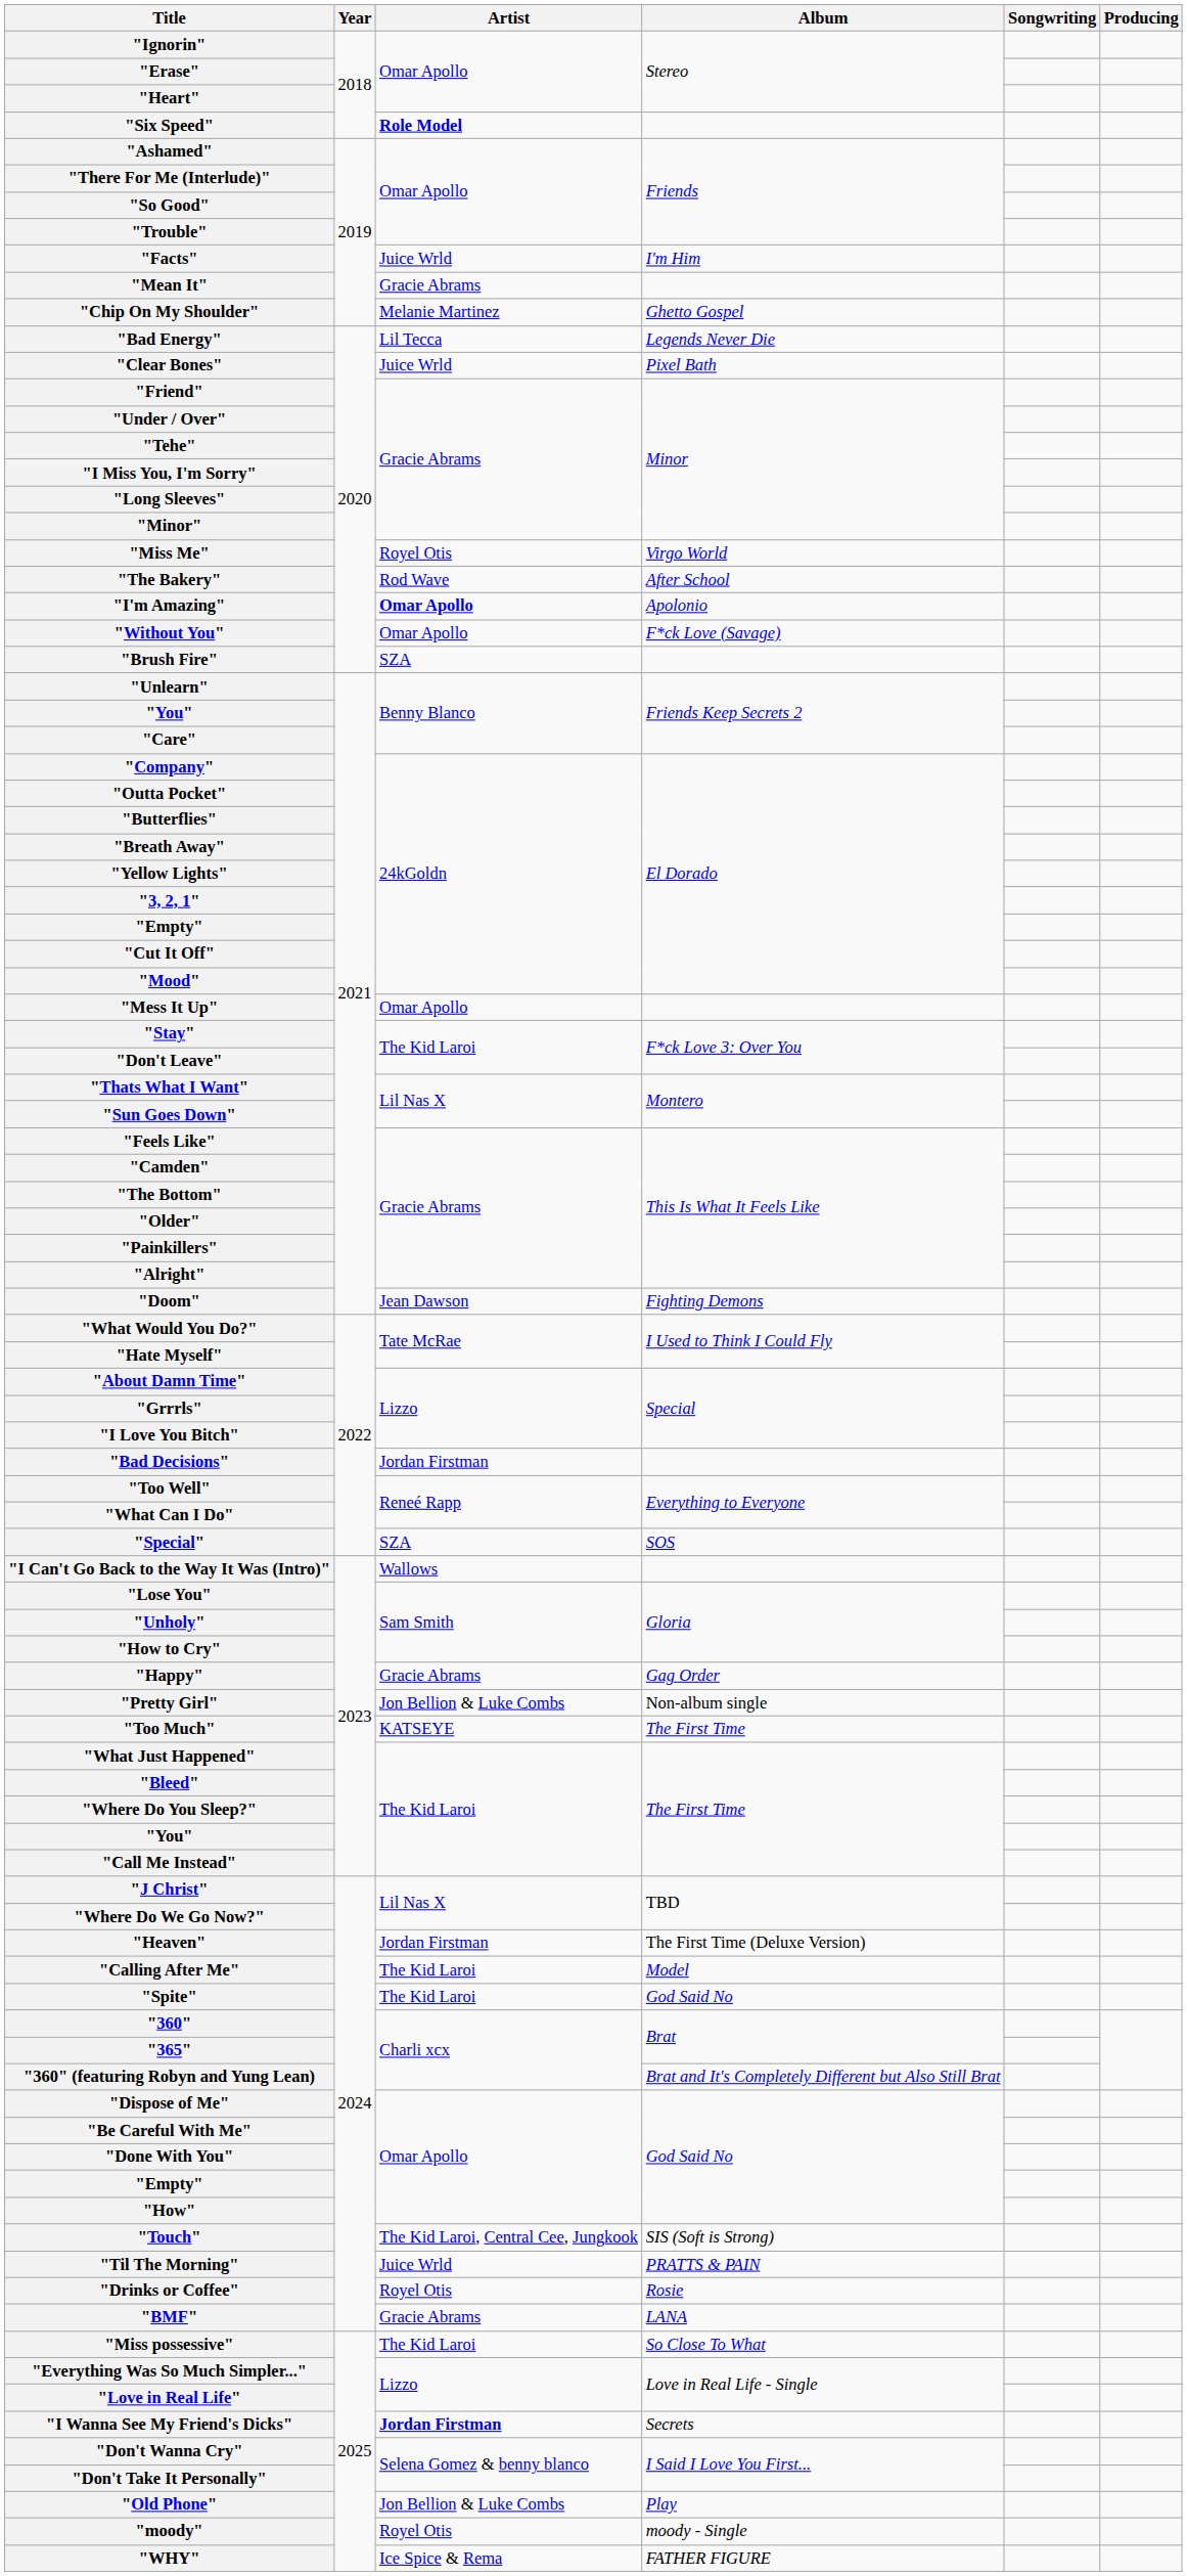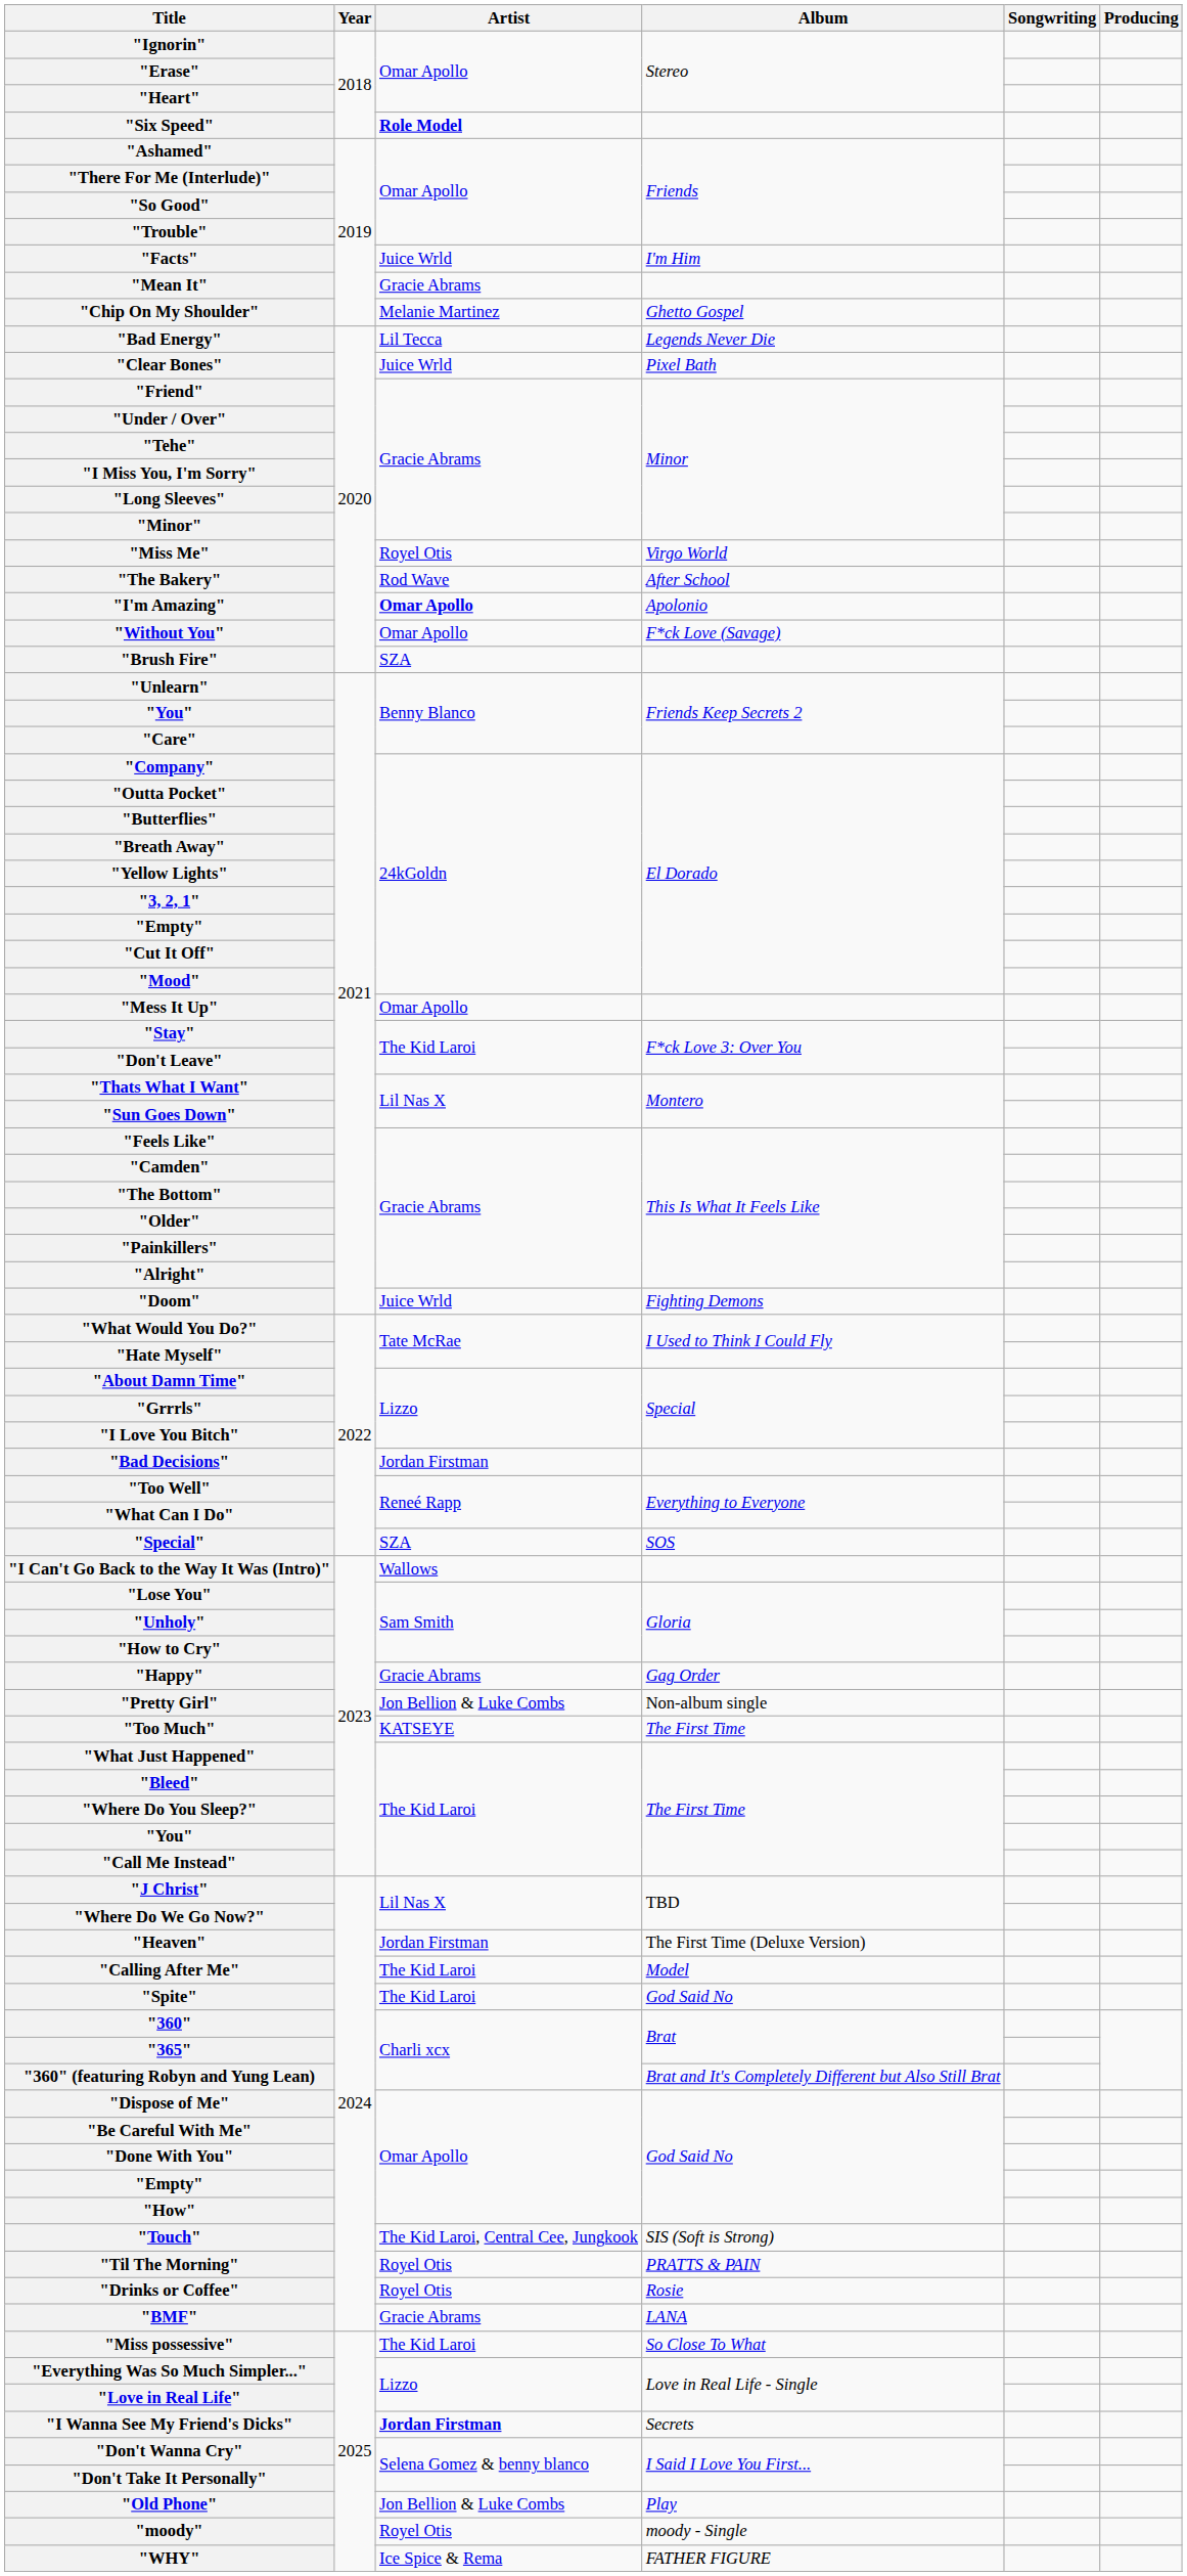 <table class="wikitable sortable plainrowheaders">
 <tr>
 <th scope="col">Title</th>
 <th scope="col">Year</th>
 <th scope="col">Artist</th>
 <th scope="col">Album</th>
 <th scope="col">Songwriting</th>
 <th scope="col">Producing</th>
 </tr>
 <tr>
 <th scope="row">"Ignorin"</th>
 <td rowspan="4">2018</td>
 <td rowspan="3"><a href='#'>Omar Apollo</a></td>
 <td rowspan="3"><em>Stereo</em></td>
 <td></td>
 <td></td>
 </tr>
 <tr>
 <th scope="row">"Erase"</th>
 <td></td>
 <td></td>
 </tr>
 <tr>
 <th scope="row">"Heart"</th>
 <td></td>
 <td></td>
 </tr>
 <tr>
 <th scope="row">"Six Speed"</th>
 <td><strong><a href='#'>Role Model</a></strong></td>
 <td></td>
 <td></td>
 <td></td>
 </tr>
 <tr>
 <th scope="row">"Ashamed"</th>
 <td rowspan="7">2019</td>
 <td rowspan="4"><a href='#'>Omar Apollo</a></td>
 <td rowspan="4"><em><a href='#'>Friends</a></em></td>
 <td></td>
 <td></td>
 </tr>
 <tr>
 <th scope="row">"There For Me (Interlude)"</th>
 <td></td>
 <td></td>
 </tr>
 <tr>
 <th scope="row">"So Good"</th>
 <td></td>
 <td></td>
 </tr>
 <tr>
 <th scope="row">"Trouble"</th>
 <td></td>
 <td></td>
 </tr>
 <tr>
 <th scope="row">"Facts"</th>
 <td><a href='#'>Juice Wrld</a></td>
 <td><em><a href='#'>I'm Him</a></em></td>
 <td></td>
 <td></td>
 </tr>
 <tr>
 <th scope="row">"Mean It"</th>
 <td><a href='#'>Gracie Abrams</a></td>
 <td></td>
 <td></td>
 <td></td>
 </tr>
 <tr>
 <th scope="row">"Chip On My Shoulder"</th>
 <td><a href='#'>Melanie Martinez</a></td>
 <td><em><a href='#'>Ghetto Gospel</a></em></td>
 <td></td>
 <td></td>
 </tr>
 <tr>
 <th scope="row">"Bad Energy"</th>
 <td rowspan="13">2020</td>
 <td><a href='#'>Lil Tecca</a></td>
 <td><em><a href='#'>Legends Never Die</a></em></td>
 <td></td>
 <td></td>
 </tr>
 <tr>
 <th scope="row">"Clear Bones"</th>
 <td><a href='#'>Juice Wrld</a></td>
 <td><em><a href='#'>Pixel Bath</a></em></td>
 <td></td>
 <td></td>
 </tr>
 <tr>
 <th scope="row">"Friend"</th>
 <td rowspan="6"><a href='#'>Gracie Abrams</a></td>
 <td rowspan="6"><em><a href='#'>Minor</a></em></td>
 <td></td>
 <td></td>
 </tr>
 <tr>
 <th scope="row">"Under / Over"</th>
 <td></td>
 <td></td>
 </tr>
 <tr>
 <th scope="row">"Tehe"</th>
 <td></td>
 <td></td>
 </tr>
 <tr>
 <th scope="row">"I Miss You, I'm Sorry"</th>
 <td></td>
 <td></td>
 </tr>
 <tr>
 <th scope="row">"Long Sleeves"</th>
 <td></td>
 <td></td>
 </tr>
 <tr>
 <th scope="row">"Minor"</th>
 <td></td>
 <td></td>
 </tr>
 <tr>
 <th scope="row">"Miss Me"</th>
 <td><a href='#'>Royel Otis</a></td>
 <td><em><a href='#'>Virgo World</a></em></td>
 <td></td>
 <td></td>
 </tr>
 <tr>
 <th scope="row">"The Bakery"</th>
 <td><a href='#'>Rod Wave</a></td>
 <td><em><a href='#'>After School</a></em></td>
 <td></td>
 <td></td>
 </tr>
 <tr>
 <th scope="row">"I'm Amazing"</th>
 <td><strong><a href='#'>Omar Apollo</a></strong></td>
 <td><em><a href='#'>Apolonio</a></em></td>
 <td></td>
 <td></td>
 </tr>
 <tr>
 <th scope="row">"<a href='#'>Without You</a>"</th>
 <td><a href='#'>Omar Apollo</a></td>
 <td><em><a href='#'>F*ck Love (Savage)</a></em></td>
 <td></td>
 <td></td>
 </tr>
 <tr>
 <th scope="row">"Brush Fire"</th>
 <td><a href='#'>SZA</a></td>
 <td></td>
 <td></td>
 <td></td>
 </tr>
 <tr>
 <th scope="row">"Unlearn"<br></th>
 <td rowspan="24">2021</td>
 <td rowspan="3"><a href='#'>Benny Blanco</a></td>
 <td rowspan="3"><em><a href='#'>Friends Keep Secrets 2</a></em></td>
 <td></td>
 <td></td>
 </tr>
 <tr>
 <th scope="row">"<a href='#'>You</a>"<br></th>
 <td></td>
 <td></td>
 </tr>
 <tr>
 <th scope="row">"Care"<br></th>
 <td></td>
 <td></td>
 </tr>
 <tr>
 <th scope="row">"<a href='#'>Company</a>"<br></th>
 <td rowspan="9"><a href='#'>24kGoldn</a></td>
 <td rowspan="9"><em><a href='#'>El Dorado</a></em></td>
 <td></td>
 <td></td>
 </tr>
 <tr>
 <th scope="row">"Outta Pocket"</th>
 <td></td>
 <td></td>
 </tr>
 <tr>
 <th scope="row">"Butterflies"</th>
 <td></td>
 <td></td>
 </tr>
 <tr>
 <th scope="row">"Breath Away"</th>
 <td></td>
 <td></td>
 </tr>
 <tr>
 <th scope="row">"Yellow Lights"</th>
 <td></td>
 <td></td>
 </tr>
 <tr>
 <th scope="row">"<a href='#'>3, 2, 1</a>"</th>
 <td></td>
 <td></td>
 </tr>
 <tr>
 <th scope="row">"Empty"<br></th>
 <td></td>
 <td></td>
 </tr>
 <tr>
 <th scope="row">"Cut It Off"</th>
 <td></td>
 <td></td>
 </tr>
 <tr>
 <th scope="row">"<a href='#'>Mood</a>"<br></th>
 <td></td>
 <td></td>
 </tr>
 <tr>
 <th scope="row">"Mess It Up"</th>
 <td><a href='#'>Omar Apollo</a></td>
 <td></td>
 <td></td>
 <td></td>
 </tr>
 <tr>
 <th scope="row">"<a href='#'>Stay</a>"<br></th>
 <td rowspan="2"><a href='#'>The Kid Laroi</a></td>
 <td rowspan="2"><em><a href='#'>F*ck Love 3: Over You</a></em></td>
 <td></td>
 <td></td>
 </tr>
 <tr>
 <th scope="row">"Don't Leave"<br></th>
 <td></td>
 <td></td>
 </tr>
 <tr>
 <th scope="row">"<a href='#'>Thats What I Want</a>"</th>
 <td rowspan="2"><a href='#'>Lil Nas X</a></td>
 <td rowspan="2"><em><a href='#'>Montero</a></em></td>
 <td></td>
 <td></td>
 </tr>
 <tr>
 <th scope="row">"<a href='#'>Sun Goes Down</a>"</th>
 <td></td>
 <td></td>
 </tr>
 <tr>
 <th scope="row">"Feels Like"</th>
 <td rowspan="6"><a href='#'>Gracie Abrams</a></td>
 <td rowspan="6"><em><a href='#'>This Is What It Feels Like</a></em></td>
 <td></td>
 <td></td>
 </tr>
 <tr>
 <th scope="row">"Camden"</th>
 <td></td>
 <td></td>
 </tr>
 <tr>
 <th scope="row">"The Bottom"</th>
 <td></td>
 <td></td>
 </tr>
 <tr>
 <th scope="row">"Older"</th>
 <td></td>
 <td></td>
 </tr>
 <tr>
 <th scope="row">"Painkillers"</th>
 <td></td>
 <td></td>
 </tr>
 <tr>
 <th scope="row">"Alright"</th>
 <td></td>
 <td></td>
 </tr>
 <tr>
 <th scope="row">"Doom"</th>
-<td><a href='#'>Jean Dawson</a></td>
+<td><a href='#'>Juice Wrld</a></td>
 <td><em><a href='#'>Fighting Demons</a></em></td>
 <td></td>
 <td></td>
 </tr>
 <tr>
 <th scope="row">"What Would You Do?"</th>
 <td rowspan="9">2022</td>
 <td rowspan="2"><a href='#'>Tate McRae</a></td>
 <td rowspan="2"><em><a href='#'>I Used to Think I Could Fly</a></em></td>
 <td></td>
 <td></td>
 </tr>
 <tr>
 <th scope="row">"Hate Myself"</th>
 <td></td>
 <td></td>
 </tr>
 <tr>
 <th scope="row">"<a href='#'>About Damn Time</a>"</th>
 <td rowspan="3"><a href='#'>Lizzo</a></td>
 <td rowspan="3"><em><a href='#'>Special</a></em></td>
 <td></td>
 <td></td>
 </tr>
 <tr>
 <th scope="row">"Grrrls"</th>
 <td></td>
 <td></td>
 </tr>
 <tr>
 <th scope="row">"I Love You Bitch"</th>
 <td></td>
 <td></td>
 </tr>
 <tr>
 <th scope="row">"<a href='#'>Bad Decisions</a>"</th>
 <td><a href='#'>Jordan Firstman</a></td>
 <td></td>
 <td></td>
 <td></td>
 </tr>
 <tr>
 <th scope="row">"Too Well"</th>
 <td rowspan="2"><a href='#'>Reneé Rapp</a></td>
 <td rowspan="2"><em><a href='#'>Everything to Everyone</a></em></td>
 <td></td>
 <td></td>
 </tr>
 <tr>
 <th scope="row">"What Can I Do"</th>
 <td></td>
 <td></td>
 </tr>
 <tr>
 <th scope="row">"<a href='#'>Special</a>"</th>
 <td><a href='#'>SZA</a></td>
 <td><em><a href='#'>SOS</a></em></td>
 <td></td>
 <td></td>
 </tr>
 <tr>
 <th scope="row">"I Can't Go Back to the Way It Was (Intro)"</th>
 <td rowspan="12">2023</td>
 <td><a href='#'>Wallows</a></td>
 <td><em> </em></td>
 <td></td>
 <td></td>
 </tr>
 <tr>
 <th scope="row">"Lose You"</th>
 <td rowspan="3"><a href='#'>Sam Smith</a></td>
 <td rowspan="3"><em><a href='#'>Gloria</a></em></td>
 <td></td>
 <td></td>
 </tr>
 <tr>
 <th scope="row">"<a href='#'>Unholy</a>"<br></th>
 <td></td>
 <td></td>
 </tr>
 <tr>
 <th scope="row">"How to Cry"</th>
 <td></td>
 <td></td>
 </tr>
 <tr>
 <th scope="row">"Happy"</th>
 <td><a href='#'>Gracie Abrams</a></td>
 <td><em><a href='#'>Gag Order</a></em></td>
 <td></td>
 <td></td>
 </tr>
 <tr>
 <th scope="row">"Pretty Girl"</th>
 <td><a href='#'>Jon Bellion</a> & <a href='#'>Luke Combs</a></td>
 <td>Non-album single</td>
 <td></td>
 <td></td>
 </tr>
 <tr>
 <th scope="row">"Too Much"</th>
 <td><a href='#'>KATSEYE</a></td>
 <td><em><a href='#'>The First Time</a></em></td>
 <td></td>
 <td></td>
 </tr>
 <tr>
 <th scope="row">"What Just Happened"</th>
 <td rowspan="5"><a href='#'>The Kid Laroi</a></td>
 <td rowspan="5"><em><a href='#'>The First Time</a></em></td>
 <td></td>
 <td></td>
 </tr>
 <tr>
 <th scope="row">"<a href='#'>Bleed</a>"</th>
 <td></td>
 <td></td>
 </tr>
 <tr>
 <th scope="row">"Where Do You Sleep?"</th>
 <td></td>
 <td></td>
 </tr>
 <tr>
 <th scope="row">"You"</th>
 <td></td>
 <td></td>
 </tr>
 <tr>
 <th scope="row">"Call Me Instead"<br></th>
 <td></td>
 <td></td>
 </tr>
 <tr>
 <th scope="row">"<a href='#'>J Christ</a>"</th>
 <td rowspan="17">2024</td>
 <td rowspan="2"><a href='#'>Lil Nas X</a></td>
 <td rowspan="2">TBD</td>
 <td></td>
 <td></td>
 </tr>
 <tr>
 <th scope="row">"Where Do We Go Now?"</th>
 <td></td>
 <td></td>
 </tr>
 <tr>
 <th scope="row">"Heaven"</th>
 <td><a href='#'>Jordan Firstman</a></td>
 <td>The First Time (Deluxe Version)</td>
 <td></td>
 <td></td>
 </tr>
 <tr>
 <th scope="row">"Calling After Me"</th>
 <td><a href='#'>The Kid Laroi</a></td>
 <td><em><a href='#'>Model</a></em></td>
 <td></td>
 <td></td>
 </tr>
 <tr>
 <th scope="row">"Spite"</th>
 <td><a href='#'>The Kid Laroi</a></td>
 <td><em><a href='#'>God Said No</a></em></td>
 <td></td>
 <td></td>
 </tr>
 <tr>
 <th scope="row">"<a href='#'>360</a>"</th>
 <td rowspan="3"><a href='#'>Charli xcx</a></td>
 <td rowspan="2"><em><a href='#'>Brat</a></em></td>
 <td></td>
 </tr>
 <tr>
 <th scope="row">"<a href='#'>365</a>"</th>
 <td></td>
 </tr>
 <tr>
 <th scope="row">"360" (featuring Robyn and Yung Lean)</th>
 <td><em><a href='#'>Brat and It's Completely Different but Also Still Brat</a></em></td>
 <td></td>
 </tr>
 <tr>
 <th scope="row">"Dispose of Me"</th>
 <td rowspan="5"><a href='#'>Omar Apollo</a></td>
 <td rowspan="5"><em><a href='#'>God Said No</a></em></td>
 <td></td>
 <td></td>
 </tr>
 <tr>
 <th scope="row">"Be Careful With Me"</th>
 <td></td>
 <td></td>
 </tr>
 <tr>
 <th scope="row">"Done With You"</th>
 <td></td>
 <td></td>
 </tr>
 <tr>
 <th scope="row">"Empty"</th>
 <td></td>
 <td></td>
 </tr>
 <tr>
 <th scope="row">"How"</th>
 <td></td>
 <td></td>
 </tr>
 <tr>
 <th scope="row">"<a href='#'>Touch</a>"</th>
 <td><a href='#'>The Kid Laroi</a>, <a href='#'>Central Cee</a>, <a href='#'>Jungkook</a></td>
 <td><em>SIS (Soft is Strong)</em></td>
 <td></td>
 <td></td>
 </tr>
 <tr>
 <th scope="row">"Til The Morning"</th>
-<td><a href='#'>Juice Wrld</a></td>
+<td><a href='#'>Royel Otis</a></td>
 <td><em><a href='#'>PRATTS & PAIN</a></em></td>
 <td></td>
 <td></td>
 </tr>
 <tr>
 <th scope="row">"Drinks or Coffee"</th>
 <td><a href='#'>Royel Otis</a></td>
 <td><em><a href='#'>Rosie</a></em></td>
 <td></td>
 <td></td>
 </tr>
 <tr>
 <th scope="row">"<a href='#'>BMF</a>"</th>
 <td><a href='#'>Gracie Abrams</a></td>
 <td><em><a href='#'>LANA</a></em></td>
 <td></td>
 <td></td>
 </tr>
 <tr>
 <th scope="row">"Miss possessive"</th>
 <td rowspan="10">2025</td>
 <td><a href='#'>The Kid Laroi</a></td>
 <td><em><a href='#'>So Close To What</a></em></td>
 <td></td>
 <td></td>
 </tr>
 <tr>
 <th scope="row">"Everything Was So Much Simpler..."</th>
 <td rowspan="2"><a href='#'>Lizzo</a></td>
 <td rowspan="2"><em>Love in Real Life - Single</em></td>
 <td></td>
 <td></td>
 </tr>
 <tr>
 <th scope="row">"<a href='#'>Love in Real Life</a>"</th>
 <td></td>
 <td></td>
 </tr>
 <tr>
 <th scope="row">"I Wanna See My Friend's Dicks"</th>
 <td><strong><a href='#'>Jordan Firstman</a></strong></td>
 <td><em>Secrets</em></td>
 <td></td>
 <td></td>
 </tr>
 <tr>
 <th scope="row">"Don't Wanna Cry"</th>
 <td rowspan="2"><a href='#'>Selena Gomez</a> & <a href='#'>benny blanco</a></td>
 <td rowspan="2"><a href='#'><em>I Said I Love You First...</em></a></td>
 <td></td>
 <td></td>
 </tr>
 <tr>
 <th scope="row">"Don't Take It Personally"</th>
 <td></td>
 <td></td>
 </tr>
 <tr>
 <th scope="row">"<a href='#'>Old Phone</a>"</th>
 <td><a href='#'>Jon Bellion</a> & <a href='#'>Luke Combs</a></td>
 <td><em><a href='#'>Play</a></em></td>
 <td></td>
 <td></td>
 </tr>
 <tr>
 <th scope="row">"moody"</th>
 <td><a href='#'>Royel Otis</a></td>
 <td><em>moody - Single</em></td>
 <td></td>
 <td></td>
 </tr>
 <tr>
 <th scope="row">"WHY"</th>
 <td><a href='#'>Ice Spice</a> & <a href='#'>Rema</a></td>
 <td><em>FATHER FIGURE</em></td>
 <td></td>
 <td></td>
 </tr>
 <tr>
 </tr>
 </table>
